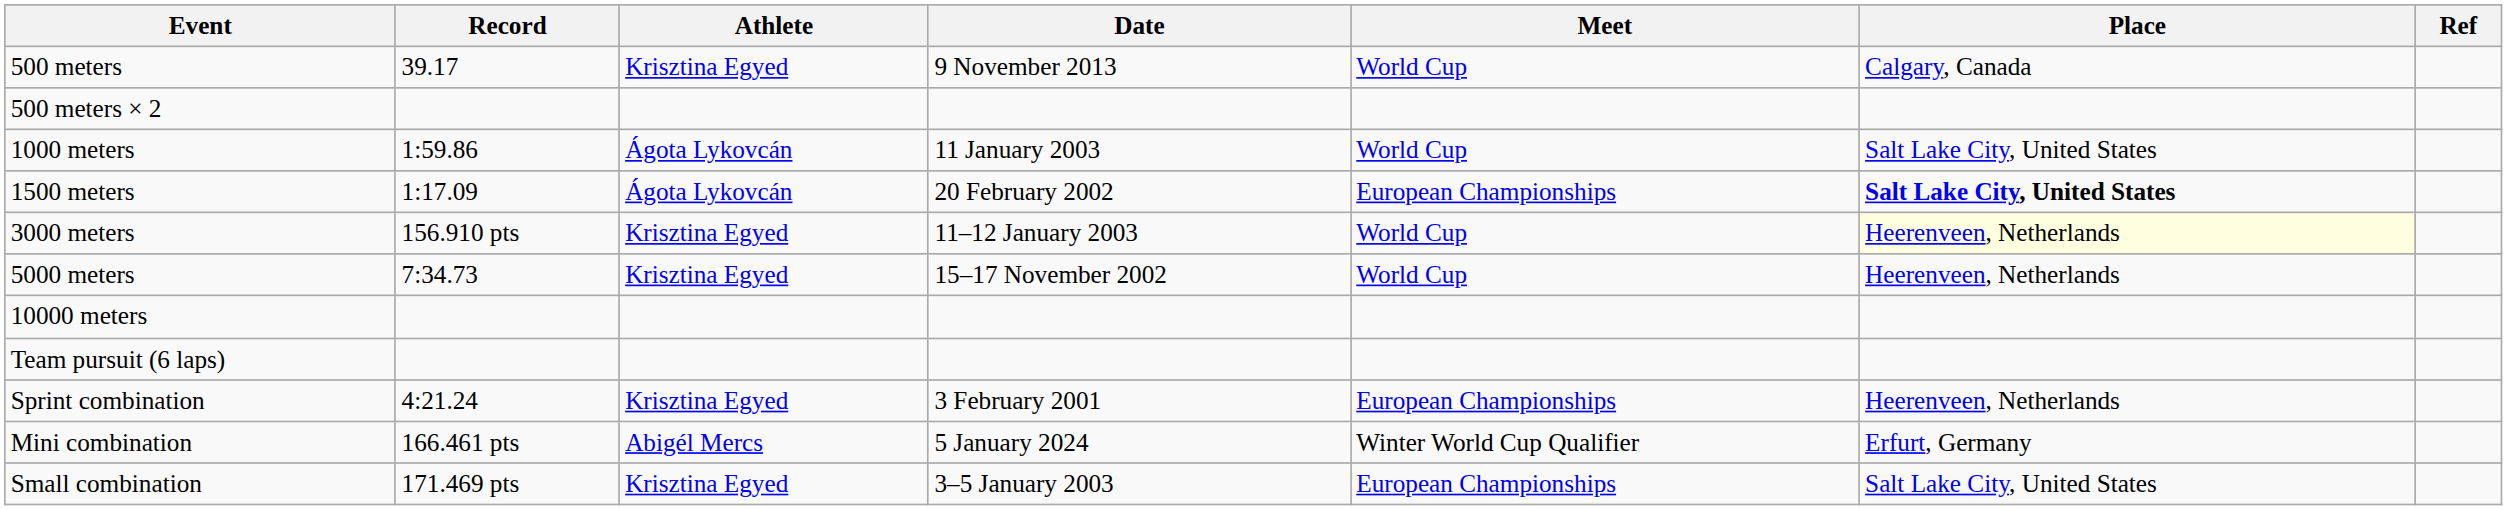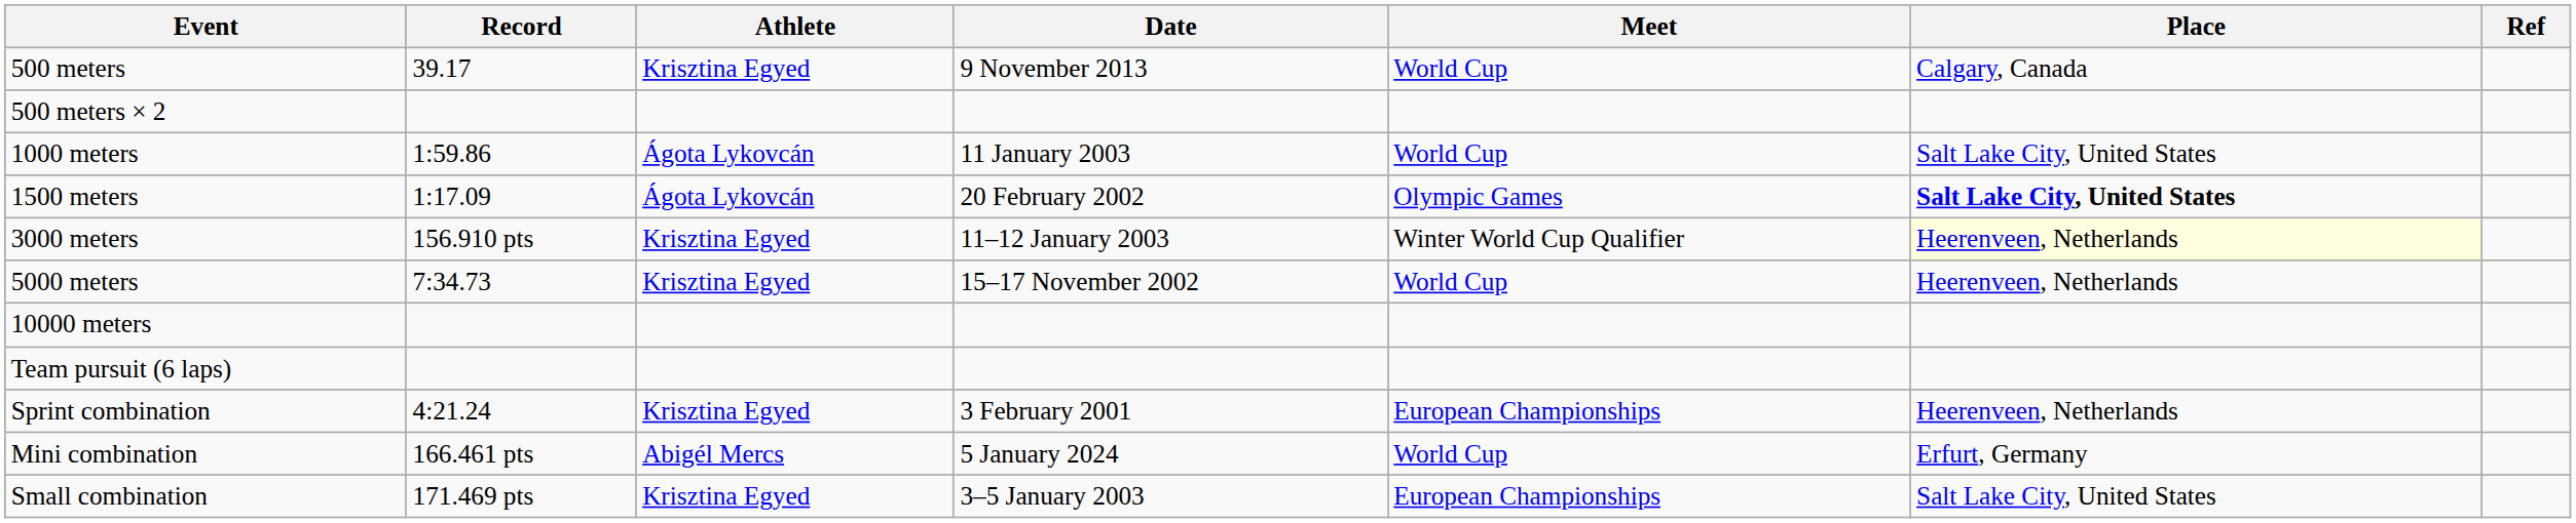 <table class="wikitable" style="font-size:95%; width: 95%;">
 <tr>
 <th>Event</th>
 <th>Record</th>
 <th>Athlete</th>
 <th>Date</th>
 <th>Meet</th>
 <th>Place</th>
 <th>Ref</th>
 </tr>
 <tr>
 <td>500 meters</td>
 <td>39.17</td>
 <td><a href='#'>Krisztina Egyed</a></td>
 <td>9 November 2013</td>
 <td><a href='#'>World Cup</a></td>
 <td><a href='#'>Calgary</a>, Canada</td>
 <td></td>
 </tr>
 <tr>
 <td>500 meters × 2</td>
 <td></td>
 <td></td>
 <td></td>
 <td></td>
 <td></td>
 <td></td>
 </tr>
 <tr>
 <td>1000 meters</td>
 <td>1:59.86</td>
 <td><a href='#'>Ágota Lykovcán</a></td>
 <td>11 January 2003</td>
 <td><a href='#'>World Cup</a></td>
 <td><a href='#'>Salt Lake City</a>, United States</td>
 <td></td>
 </tr>
 <tr>
 <td>1500 meters</td>
 <td>1:17.09</td>
 <td><a href='#'>Ágota Lykovcán</a></td>
 <td>20 February 2002</td>
-<td><a href='#'>European Championships</a></td>
+<td><a href='#'>Olympic Games</a></td>
 <td><strong><a href='#'>Salt Lake City</a>, United States</strong></td>
 <td></td>
 </tr>
 <tr>
 <td>3000 meters</td>
 <td>156.910 pts</td>
 <td><a href='#'>Krisztina Egyed</a></td>
 <td>11–12 January 2003</td>
-<td><a href='#'>World Cup</a></td>
+<td>Winter World Cup Qualifier</td>
 <td style="background: lightyellow;"><a href='#'>Heerenveen</a>, Netherlands</td>
 <td></td>
 </tr>
 <tr>
 <td>5000 meters</td>
 <td>7:34.73</td>
 <td><a href='#'>Krisztina Egyed</a></td>
 <td>15–17 November 2002</td>
 <td><a href='#'>World Cup</a></td>
 <td><a href='#'>Heerenveen</a>, Netherlands</td>
 <td></td>
 </tr>
 <tr>
 <td>10000 meters</td>
 <td></td>
 <td></td>
 <td></td>
 <td></td>
 <td></td>
 <td></td>
 </tr>
 <tr>
 <td>Team pursuit (6 laps)</td>
 <td></td>
 <td></td>
 <td></td>
 <td></td>
 <td></td>
 <td></td>
 </tr>
 <tr>
 <td>Sprint combination</td>
 <td>4:21.24</td>
 <td><a href='#'>Krisztina Egyed</a></td>
 <td>3 February 2001</td>
 <td><a href='#'>European Championships</a></td>
 <td><a href='#'>Heerenveen</a>, Netherlands</td>
 <td></td>
 </tr>
 <tr>
 <td>Mini combination</td>
 <td>166.461 pts</td>
 <td><a href='#'>Abigél Mercs</a></td>
 <td>5 January 2024</td>
-<td>Winter World Cup Qualifier</td>
+<td><a href='#'>World Cup</a></td>
 <td><a href='#'>Erfurt</a>, Germany</td>
 <td></td>
 </tr>
 <tr>
 <td>Small combination</td>
 <td>171.469 pts</td>
 <td><a href='#'>Krisztina Egyed</a></td>
 <td>3–5 January 2003</td>
 <td><a href='#'>European Championships</a></td>
 <td><a href='#'>Salt Lake City</a>, United States</td>
 <td></td>
 </tr>
 </table>
